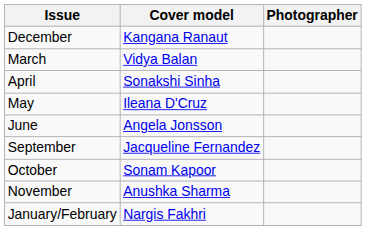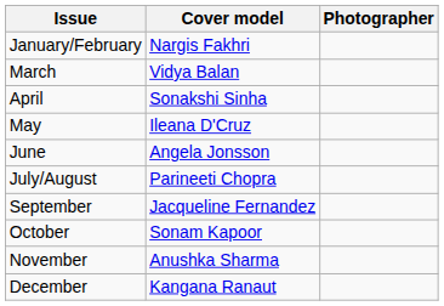 <table class="sortable wikitable">
 <tr>
 <th>Issue</th>
 <th>Cover model</th>
 <th>Photographer</th>
 </tr>
 <tr>
-<td>December</td>
-<td><a href='#'>Kangana Ranaut</a></td>
+<td>January/February</td>
+<td><a href='#'>Nargis Fakhri</a></td>
 <td></td>
 </tr>
 <tr>
 <td>March</td>
 <td><a href='#'>Vidya Balan</a></td>
 <td></td>
 </tr>
 <tr>
 <td>April</td>
 <td><a href='#'>Sonakshi Sinha</a></td>
 <td></td>
 </tr>
 <tr>
 <td>May</td>
 <td><a href='#'>Ileana D'Cruz</a></td>
 <td></td>
 </tr>
 <tr>
 <td>June</td>
 <td><a href='#'>Angela Jonsson</a></td>
 <td></td>
 </tr>
 <tr>
+<td>July/August</td>
+<td><a href='#'>Parineeti Chopra</a></td>
+<td></td>
+</tr>
+<tr>
 <td>September</td>
 <td><a href='#'>Jacqueline Fernandez</a></td>
 <td></td>
 </tr>
 <tr>
 <td>October</td>
 <td><a href='#'>Sonam Kapoor</a></td>
 <td></td>
 </tr>
 <tr>
 <td>November</td>
 <td><a href='#'>Anushka Sharma</a></td>
 <td></td>
 </tr>
 <tr>
-<td>January/February</td>
-<td><a href='#'>Nargis Fakhri</a></td>
+<td>December</td>
+<td><a href='#'>Kangana Ranaut</a></td>
 <td></td>
 </tr>
 </table>
